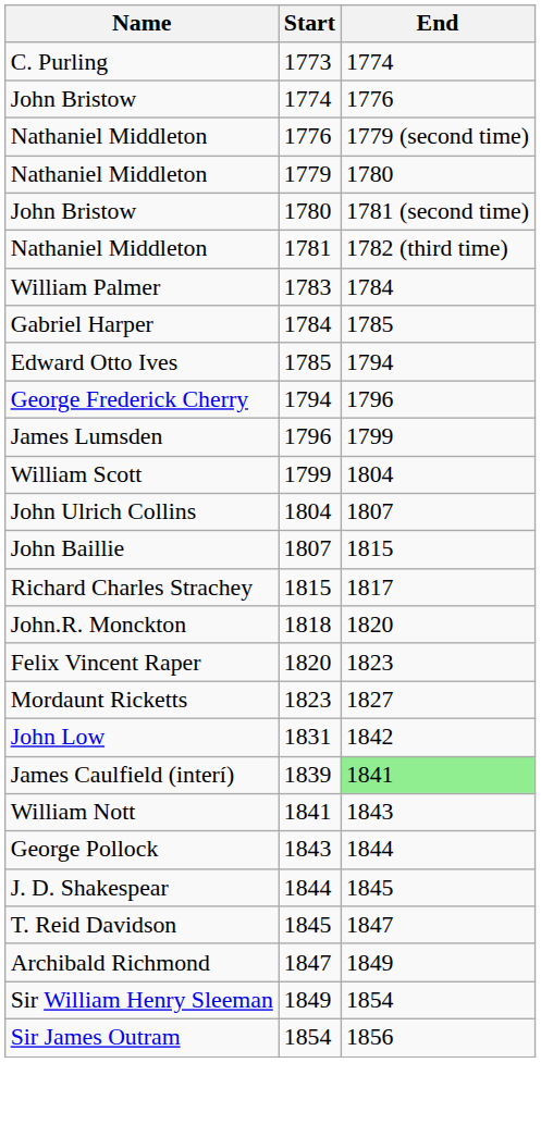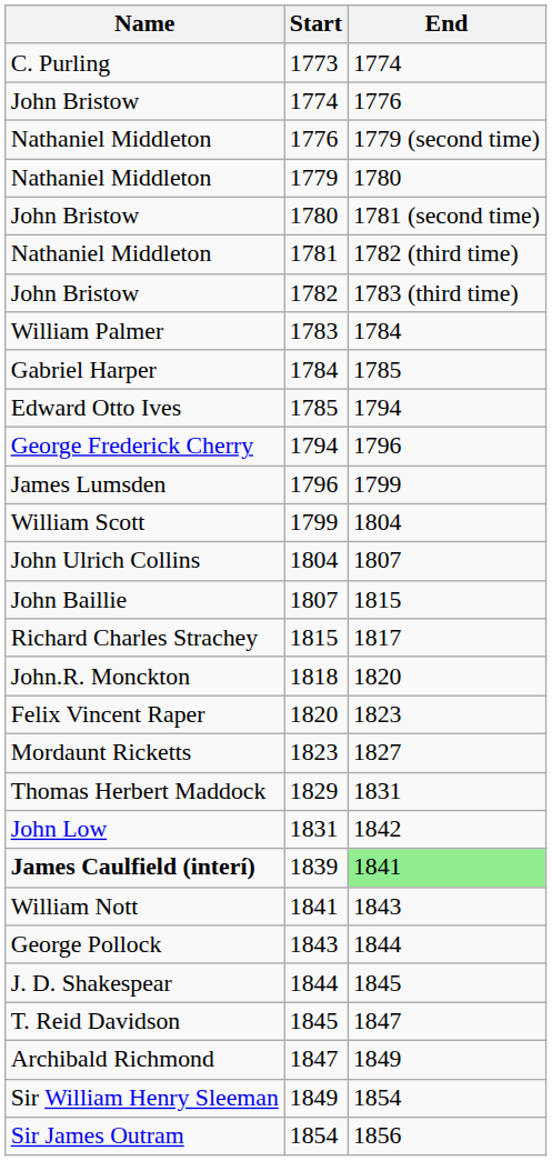 <table class="wikitable">
 <tr>
 <th>Name</th>
 <th>Start</th>
 <th>End</th>
 </tr>
 <tr>
 <td>C. Purling</td>
 <td>1773</td>
 <td>1774</td>
 </tr>
 <tr>
 <td>John Bristow</td>
 <td>1774</td>
 <td>1776</td>
 </tr>
 <tr>
 <td>Nathaniel Middleton</td>
 <td>1776</td>
 <td>1779 (second time)</td>
 </tr>
 <tr>
 <td>Nathaniel Middleton</td>
 <td>1779</td>
 <td>1780</td>
 </tr>
 <tr>
 <td>John Bristow</td>
 <td>1780</td>
 <td>1781 (second time)</td>
 </tr>
 <tr>
 <td>Nathaniel Middleton</td>
 <td>1781</td>
 <td>1782 (third time)</td>
+</tr>
+<tr>
+<td>John Bristow</td>
+<td>1782</td>
+<td>1783 (third time)</td>
 </tr>
 <tr>
 <td>William Palmer</td>
 <td>1783</td>
 <td>1784</td>
 </tr>
 <tr>
 <td>Gabriel Harper</td>
 <td>1784</td>
 <td>1785</td>
 </tr>
 <tr>
 <td>Edward Otto Ives</td>
 <td>1785</td>
 <td>1794</td>
 </tr>
 <tr>
 <td><a href='#'>George Frederick Cherry</a></td>
 <td>1794</td>
 <td>1796</td>
 </tr>
 <tr>
 <td>James Lumsden</td>
 <td>1796</td>
 <td>1799</td>
 </tr>
 <tr>
 <td>William Scott</td>
 <td>1799</td>
 <td>1804</td>
 </tr>
 <tr>
 <td>John Ulrich Collins</td>
 <td>1804</td>
 <td>1807</td>
 </tr>
 <tr>
 <td>John Baillie</td>
 <td>1807</td>
 <td>1815</td>
 </tr>
 <tr>
 <td>Richard Charles Strachey</td>
 <td>1815</td>
 <td>1817</td>
 </tr>
 <tr>
 <td>John.R. Monckton</td>
 <td>1818</td>
 <td>1820</td>
 </tr>
 <tr>
 <td>Felix Vincent Raper</td>
 <td>1820</td>
 <td>1823</td>
 </tr>
 <tr>
 <td>Mordaunt Ricketts</td>
 <td>1823</td>
 <td>1827</td>
 </tr>
 <tr>
+<td>Thomas Herbert Maddock</td>
+<td>1829</td>
+<td>1831</td>
+</tr>
+<tr>
 <td><a href='#'>John Low</a></td>
 <td>1831</td>
 <td>1842</td>
 </tr>
 <tr>
-<td>James Caulfield (interí)</td>
+<td><strong>James Caulfield (interí)</strong></td>
 <td>1839</td>
 <td style="background: lightgreen;">1841</td>
 </tr>
 <tr>
 <td>William Nott</td>
 <td>1841</td>
 <td>1843</td>
 </tr>
 <tr>
 <td>George Pollock</td>
 <td>1843</td>
 <td>1844</td>
 </tr>
 <tr>
 <td>J. D. Shakespear</td>
 <td>1844</td>
 <td>1845</td>
 </tr>
 <tr>
 <td>T. Reid Davidson</td>
 <td>1845</td>
 <td>1847</td>
 </tr>
 <tr>
 <td>Archibald Richmond</td>
 <td>1847</td>
 <td>1849</td>
 </tr>
 <tr>
 <td>Sir <a href='#'>William Henry Sleeman</a></td>
 <td>1849</td>
 <td>1854</td>
 </tr>
 <tr>
 <td><a href='#'>Sir James Outram</a></td>
 <td>1854</td>
 <td>1856</td>
 </tr>
 </table>
